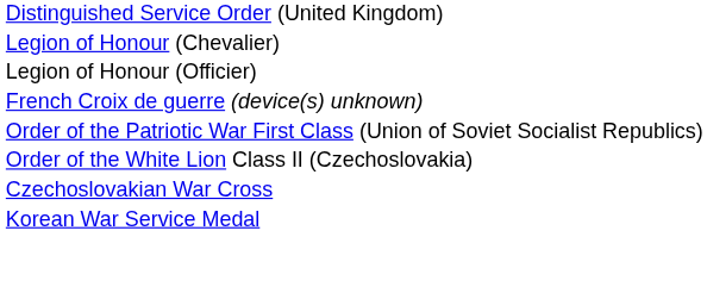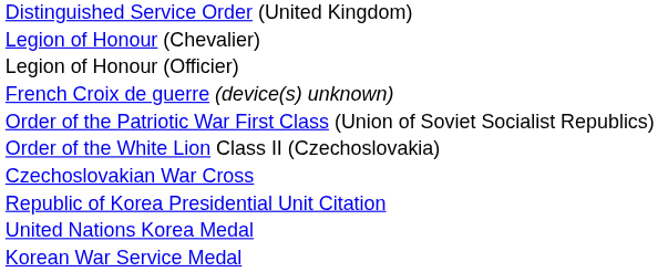 <table>
 <tr>
 <td></td>
 <td><a href='#'>Distinguished Service Order</a> (United Kingdom)</td>
 </tr>
 <tr>
 <td></td>
 <td><a href='#'>Legion of Honour</a> (Chevalier)</td>
 </tr>
 <tr>
 <td></td>
 <td>Legion of Honour (Officier)</td>
 </tr>
 <tr>
 <td></td>
 <td><a href='#'>French Croix de guerre</a> <em>(device(s) unknown)</em></td>
 </tr>
 <tr>
 <td></td>
 <td><a href='#'>Order of the Patriotic War First Class</a> (Union of Soviet Socialist Republics)</td>
 </tr>
 <tr>
 <td></td>
 <td><a href='#'>Order of the White Lion</a> Class II (Czechoslovakia)</td>
 </tr>
 <tr>
 <td></td>
 <td><a href='#'>Czechoslovakian War Cross</a></td>
 </tr>
 <tr>
 <td></td>
+<td><a href='#'>Republic of Korea Presidential Unit Citation</a></td>
+</tr>
+<tr>
+<td></td>
+<td><a href='#'>United Nations Korea Medal</a></td>
+</tr>
+<tr>
+<td></td>
 <td><a href='#'>Korean War Service Medal</a></td>
 </tr>
 </table>
